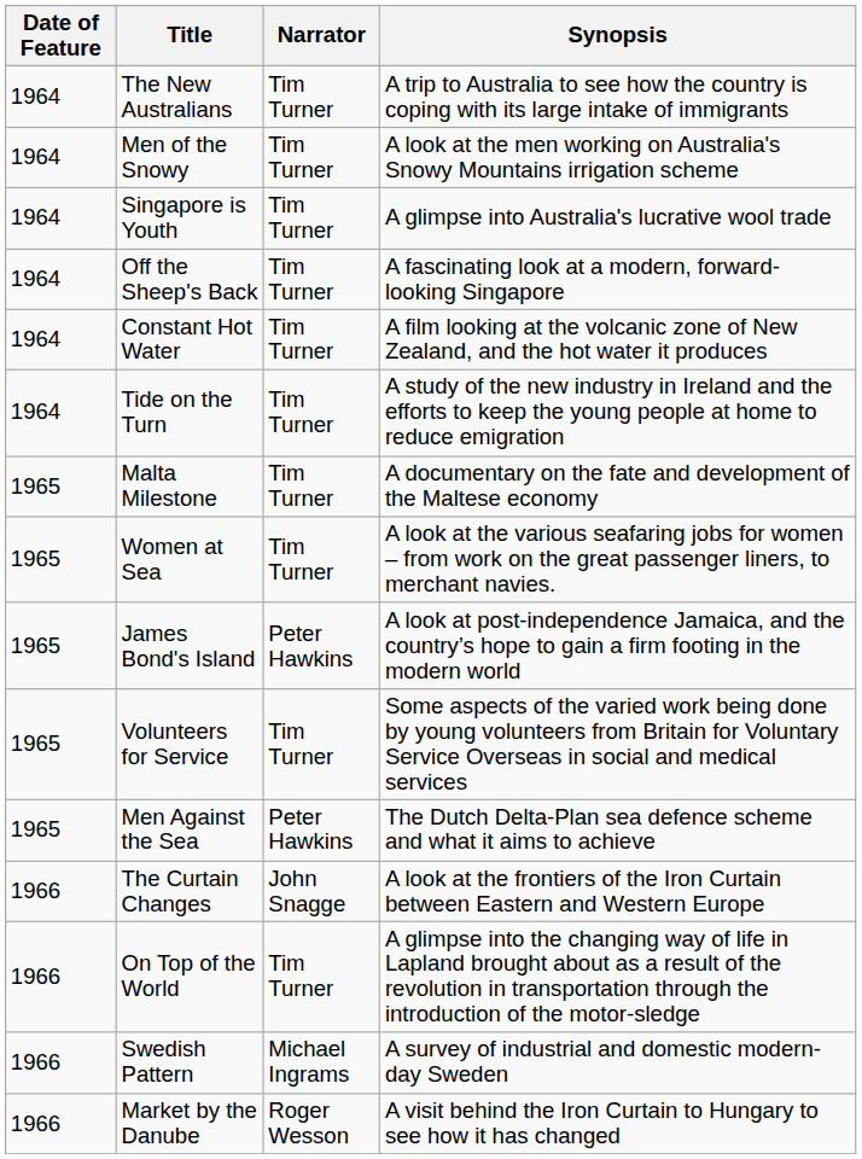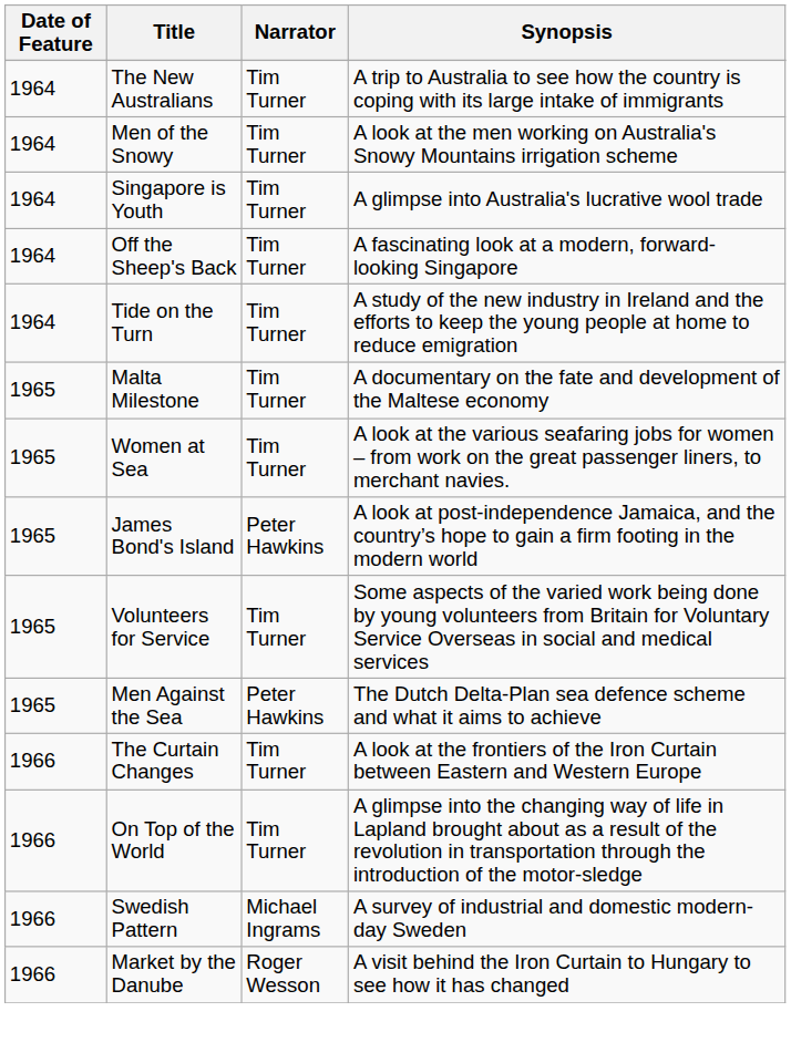 <table class="wikitable">
 <tr>
 <th>Date of Feature</th>
 <th>Title</th>
 <th>Narrator</th>
 <th>Synopsis</th>
 </tr>
 <tr>
 </tr>
 <tr>
 <td>1964</td>
 <td>The New Australians</td>
 <td>Tim Turner</td>
 <td>A trip to Australia to see how the country is coping with its large intake of immigrants</td>
 </tr>
 <tr>
 <td>1964</td>
 <td>Men of the Snowy</td>
 <td>Tim Turner</td>
 <td>A look at the men working on Australia's Snowy Mountains irrigation scheme</td>
 </tr>
 <tr>
 <td>1964</td>
 <td>Singapore is Youth</td>
 <td>Tim Turner</td>
 <td>A glimpse into Australia's lucrative wool trade</td>
 </tr>
 <tr>
 <td>1964</td>
 <td>Off the Sheep's Back</td>
 <td>Tim Turner</td>
 <td>A fascinating look at a modern, forward-looking Singapore</td>
-</tr>
-<tr>
-<td>1964</td>
-<td>Constant Hot Water</td>
-<td>Tim Turner</td>
-<td>A film looking at the volcanic zone of New Zealand, and the hot water it produces</td>
 </tr>
 <tr>
 <td>1964</td>
 <td>Tide on the Turn</td>
 <td>Tim Turner</td>
 <td>A study of the new industry in Ireland and the efforts to keep the young people at home to reduce emigration</td>
 </tr>
 <tr>
 <td>1965</td>
 <td>Malta Milestone</td>
 <td>Tim Turner</td>
 <td>A documentary on the fate and development of the Maltese economy</td>
 </tr>
 <tr>
 <td>1965</td>
 <td>Women at Sea</td>
 <td>Tim Turner</td>
 <td>A look at the various seafaring jobs for women – from work on the great passenger liners, to merchant navies.</td>
 </tr>
 <tr>
 <td>1965</td>
 <td>James Bond's Island</td>
 <td>Peter Hawkins</td>
 <td>A look at post-independence Jamaica, and the country’s hope to gain a firm footing in the modern world</td>
 </tr>
 <tr>
 <td>1965</td>
 <td>Volunteers for Service</td>
 <td>Tim Turner</td>
 <td>Some aspects of the varied work being done by young volunteers from Britain for Voluntary Service Overseas in social and medical services</td>
 </tr>
 <tr>
 <td>1965</td>
 <td>Men Against the Sea</td>
 <td>Peter Hawkins</td>
 <td>The Dutch Delta-Plan sea defence scheme and what it aims to achieve</td>
 </tr>
 <tr>
 <td>1966</td>
 <td>The Curtain Changes</td>
-<td>John Snagge</td>
+<td>Tim Turner</td>
 <td>A look at the frontiers of the Iron Curtain between Eastern and Western Europe</td>
 </tr>
 <tr>
 <td>1966</td>
 <td>On Top of the World</td>
 <td>Tim Turner</td>
 <td>A glimpse into the changing way of life in Lapland brought about as a result of the revolution in transportation through the introduction of the motor-sledge</td>
 </tr>
 <tr>
 <td>1966</td>
 <td>Swedish Pattern</td>
 <td>Michael Ingrams</td>
 <td>A survey of industrial and domestic modern-day Sweden</td>
 </tr>
 <tr>
 <td>1966</td>
 <td>Market by the Danube</td>
 <td>Roger Wesson</td>
 <td>A visit behind the Iron Curtain to Hungary to see how it has changed</td>
 </tr>
 </table>
